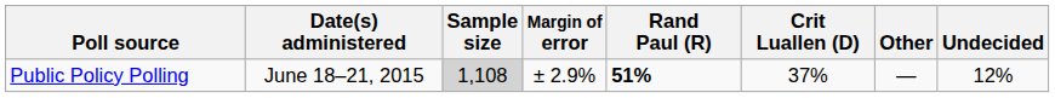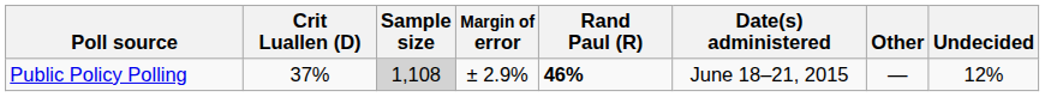 <table class="wikitable">
 <tr valign= bottom>
 <th style="width:185px;">Poll source</th>
-<th style="width:150px;">Date(s)<br>administered</th>
+<th style="width:100px;">Crit<br>Luallen (D)</th>
 <th class=small>Sample<br>size</th>
 <th class=small><small>Margin of</small><br>error</th>
 <th style="width:100px;">Rand<br>Paul (R)</th>
-<th style="width:100px;">Crit<br>Luallen (D)</th>
+<th style="width:150px;">Date(s)<br>administered</th>
 <th style="width:40px;">Other</th>
 <th style="width:40px;">Undecided</th>
 </tr>
 <tr>
 <td><a href='#'>Public Policy Polling</a></td>
-<td align=center>June 18–21, 2015</td>
+<td align=center>37%</td>
 <td align=center style="background: lightgrey;">1,108</td>
 <td align=center>± 2.9%</td>
-<td><strong>51%</strong></td>
-<td align=center>37%</td>
+<td><strong>46%</strong></td>
+<td align=center>June 18–21, 2015</td>
 <td align=center>—</td>
 <td align=center>12%</td>
 </tr>
 </table>
